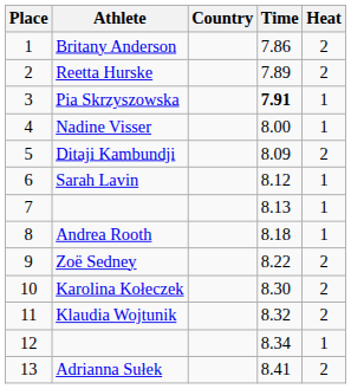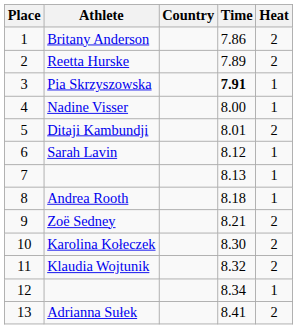 <table class="wikitable">
 <tr>
 <th>Place</th>
 <th>Athlete</th>
 <th>Country</th>
 <th>Time</th>
 <th>Heat</th>
 </tr>
 <tr>
 <td align=center>1</td>
 <td><a href='#'>Britany Anderson</a></td>
 <td></td>
 <td>7.86</td>
 <td align=center>2</td>
 </tr>
 <tr>
 <td align=center>2</td>
 <td><a href='#'>Reetta Hurske</a></td>
 <td></td>
 <td>7.89</td>
 <td align=center>2</td>
 </tr>
 <tr>
 <td align=center>3</td>
 <td><a href='#'>Pia Skrzyszowska</a></td>
 <td></td>
 <td><strong>7.91</strong></td>
 <td align=center>1</td>
 </tr>
 <tr>
 <td align=center>4</td>
 <td><a href='#'>Nadine Visser</a></td>
 <td></td>
 <td>8.00</td>
 <td align=center>1</td>
 </tr>
 <tr>
 <td align=center>5</td>
 <td><a href='#'>Ditaji Kambundji</a></td>
 <td></td>
-<td>8.09</td>
+<td>8.01</td>
 <td align=center>2</td>
 </tr>
 <tr>
 <td align=center>6</td>
 <td><a href='#'>Sarah Lavin</a></td>
 <td></td>
 <td>8.12</td>
 <td align=center>1</td>
 </tr>
 <tr>
 <td align=center>7</td>
 <td></td>
 <td></td>
 <td>8.13</td>
 <td align=center>1</td>
 </tr>
 <tr>
 <td align=center>8</td>
 <td><a href='#'>Andrea Rooth</a></td>
 <td></td>
 <td>8.18</td>
 <td align=center>1</td>
 </tr>
 <tr>
 <td align=center>9</td>
 <td><a href='#'>Zoë Sedney</a></td>
 <td></td>
-<td>8.22</td>
+<td>8.21</td>
 <td align=center>2</td>
 </tr>
 <tr>
 <td align=center>10</td>
 <td><a href='#'>Karolina Kołeczek</a></td>
 <td></td>
 <td>8.30</td>
 <td align=center>2</td>
 </tr>
 <tr>
 <td align=center>11</td>
 <td><a href='#'>Klaudia Wojtunik</a></td>
 <td></td>
 <td>8.32</td>
 <td align=center>2</td>
 </tr>
 <tr>
 <td align=center>12</td>
 <td></td>
 <td></td>
 <td>8.34</td>
 <td align=center>1</td>
 </tr>
 <tr>
 <td align=center>13</td>
 <td><a href='#'>Adrianna Sułek</a></td>
 <td></td>
 <td>8.41</td>
 <td align=center>2</td>
 </tr>
 </table>
